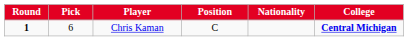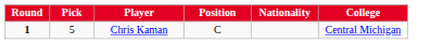 <table class="wikitable sortable sortable">
 <tr>
 <th style="background:#E30022; color:white" width="10%">Round</th>
 <th style="background:#E30022; color:white" width="10%">Pick</th>
 <th style="background:#E30022; color:white" width="20%">Player</th>
 <th style="background:#E30022; color:white" width="15%">Position</th>
 <th style="background:#E30022; color:white" width="15%">Nationality</th>
 <th style="background:#E30022; color:white" width="20%">College</th>
 </tr>
 <tr style="text-align: center">
 <td><strong>1</strong></td>
-<td>6</td>
+<td>5</td>
 <td><a href='#'>Chris Kaman</a></td>
 <td>C</td>
 <td><br></td>
-<td><strong><a href='#'>Central Michigan</a></strong></td>
+<td><a href='#'>Central Michigan</a></td>
 </tr>
 </table>
